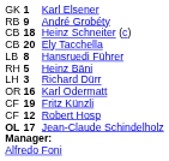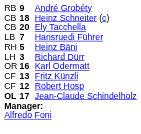 <table cellspacing="0" cellpadding="0" style="font-size:90%; margin:0.2em auto;">
 <tr>
 <th width="25"></th>
 <th width="25"></th>
-</tr>
-<tr>
-<td>GK</td>
-<td><strong>1</strong></td>
-<td><a href='#'>Karl Elsener</a></td>
 </tr>
 <tr>
 <td>RB</td>
 <td><strong>9</strong></td>
 <td><a href='#'>André Grobéty</a></td>
 </tr>
 <tr>
 <td>CB</td>
 <td><strong>18</strong></td>
 <td><a href='#'>Heinz Schneiter</a> (<a href='#'>c</a>)</td>
 </tr>
 <tr>
 <td>CB</td>
 <td><strong>20</strong></td>
 <td><a href='#'>Ely Tacchella</a></td>
 </tr>
 <tr>
 <td>LB</td>
-<td><strong>8</strong></td>
+<td><strong>7</strong></td>
 <td><a href='#'>Hansruedi Führer</a></td>
 </tr>
 <tr>
 <td>RH</td>
 <td><strong>5</strong></td>
 <td><a href='#'>Heinz Bäni</a></td>
 </tr>
 <tr>
 <td>LH</td>
 <td><strong>3</strong></td>
 <td><a href='#'>Richard Dürr</a></td>
 </tr>
 <tr>
 <td>OR</td>
 <td><strong>16</strong></td>
 <td><a href='#'>Karl Odermatt</a></td>
 </tr>
 <tr>
 <td>CF</td>
-<td><strong>19</strong></td>
+<td><strong>13</strong></td>
 <td><a href='#'>Fritz Künzli</a></td>
 </tr>
 <tr>
 <td>CF</td>
 <td><strong>12</strong></td>
 <td><a href='#'>Robert Hosp</a></td>
 </tr>
 <tr>
 <td><strong>OL</strong></td>
 <td><strong>17</strong></td>
 <td><a href='#'>Jean-Claude Schindelholz</a></td>
 </tr>
 <tr>
 <td colspan="3"><strong>Manager:</strong></td>
 </tr>
 <tr>
 <td colspan="3"> <a href='#'>Alfredo Foni</a></td>
 </tr>
 </table>
